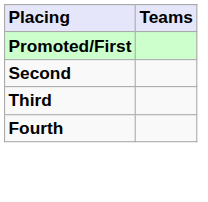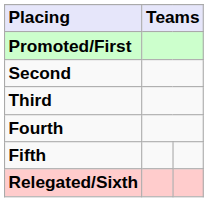 <table class=wikitable>
 <tr>
 </tr>
 <tr style="background: #E6E6FA;">
 <td><strong>Placing</strong></td>
 <td colspan="2" style="text-align:center"><strong>Teams</strong></td>
 </tr>
 <tr style="background: #ccffcc;">
 <td><strong>Promoted/First</strong></td>
 <td colspan=2><strong></strong></td>
 </tr>
 <tr>
 <td><strong>Second</strong></td>
 <td colspan=2></td>
 </tr>
 <tr>
 <td><strong>Third</strong></td>
 <td colspan=2></td>
 </tr>
 <tr>
 <td><strong>Fourth</strong></td>
 <td colspan=2></td>
 </tr>
+<tr>
+<td><strong>Fifth</strong></td>
+<td></td>
+<td></td>
+</tr>
+<tr style="background: #ffcccc;">
+<td><strong>Relegated/Sixth</strong></td>
+<td><em></em></td>
+<td><em></em></td>
+</tr>
 </table>
